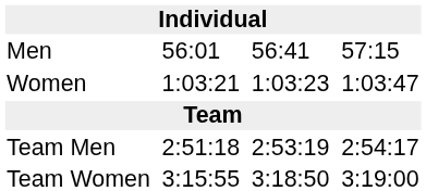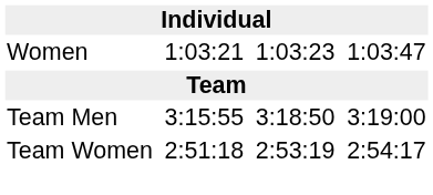 <table>
 <tr>
 <td colspan=7 bgcolor=#eeeeee style=text-align:center;><strong>Individual</strong></td>
-</tr>
-<tr>
-<td>Men</td>
-<td></td>
-<td>56:01</td>
-<td></td>
-<td>56:41</td>
-<td></td>
-<td>57:15</td>
 </tr>
 <tr>
 <td>Women</td>
 <td></td>
 <td>1:03:21</td>
 <td></td>
 <td>1:03:23</td>
 <td></td>
 <td>1:03:47</td>
 </tr>
 <tr>
 <td colspan=7 bgcolor=#eeeeee style=text-align:center;><strong>Team</strong></td>
 </tr>
 <tr>
 <td>Team Men</td>
 <td></td>
+<td>3:15:55</td>
+<td></td>
+<td>3:18:50</td>
+<td></td>
+<td>3:19:00</td>
+</tr>
+<tr>
+<td>Team Women</td>
+<td></td>
 <td>2:51:18</td>
 <td></td>
 <td>2:53:19</td>
 <td></td>
 <td>2:54:17</td>
 </tr>
-<tr>
-<td>Team Women</td>
-<td></td>
-<td>3:15:55</td>
-<td></td>
-<td>3:18:50</td>
-<td></td>
-<td>3:19:00</td>
-</tr>
 </table>
